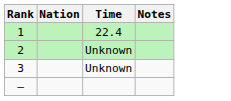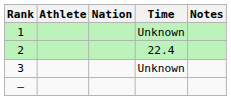 <table class="wikitable sortable" style="text-align:center">
 <tr>
 <th>Rank</th>
+<th>Athlete</th>
 <th>Nation</th>
 <th>Time</th>
 <th>Notes</th>
 </tr>
 <tr style="background:#bbf3bb;">
 <td>1</td>
 <td align=left></td>
-<td>22.4</td>
+<td align=left></td>
+<td data-sort-value=30.0>Unknown</td>
 <td></td>
 </tr>
 <tr style="background:#bbf3bb;">
 <td>2</td>
 <td align=left></td>
-<td data-sort-value=30.0>Unknown</td>
+<td align=left></td>
+<td>22.4</td>
 <td></td>
 </tr>
 <tr>
 <td>3</td>
+<td align=left></td>
 <td align=left></td>
 <td data-sort-value=30.0>Unknown</td>
 <td></td>
 </tr>
 <tr>
 <td data-sort-value=4>—</td>
 <td align=left></td>
+<td align=left></td>
 <td data-sort-value=99.9></td>
 <td></td>
 </tr>
 </table>
